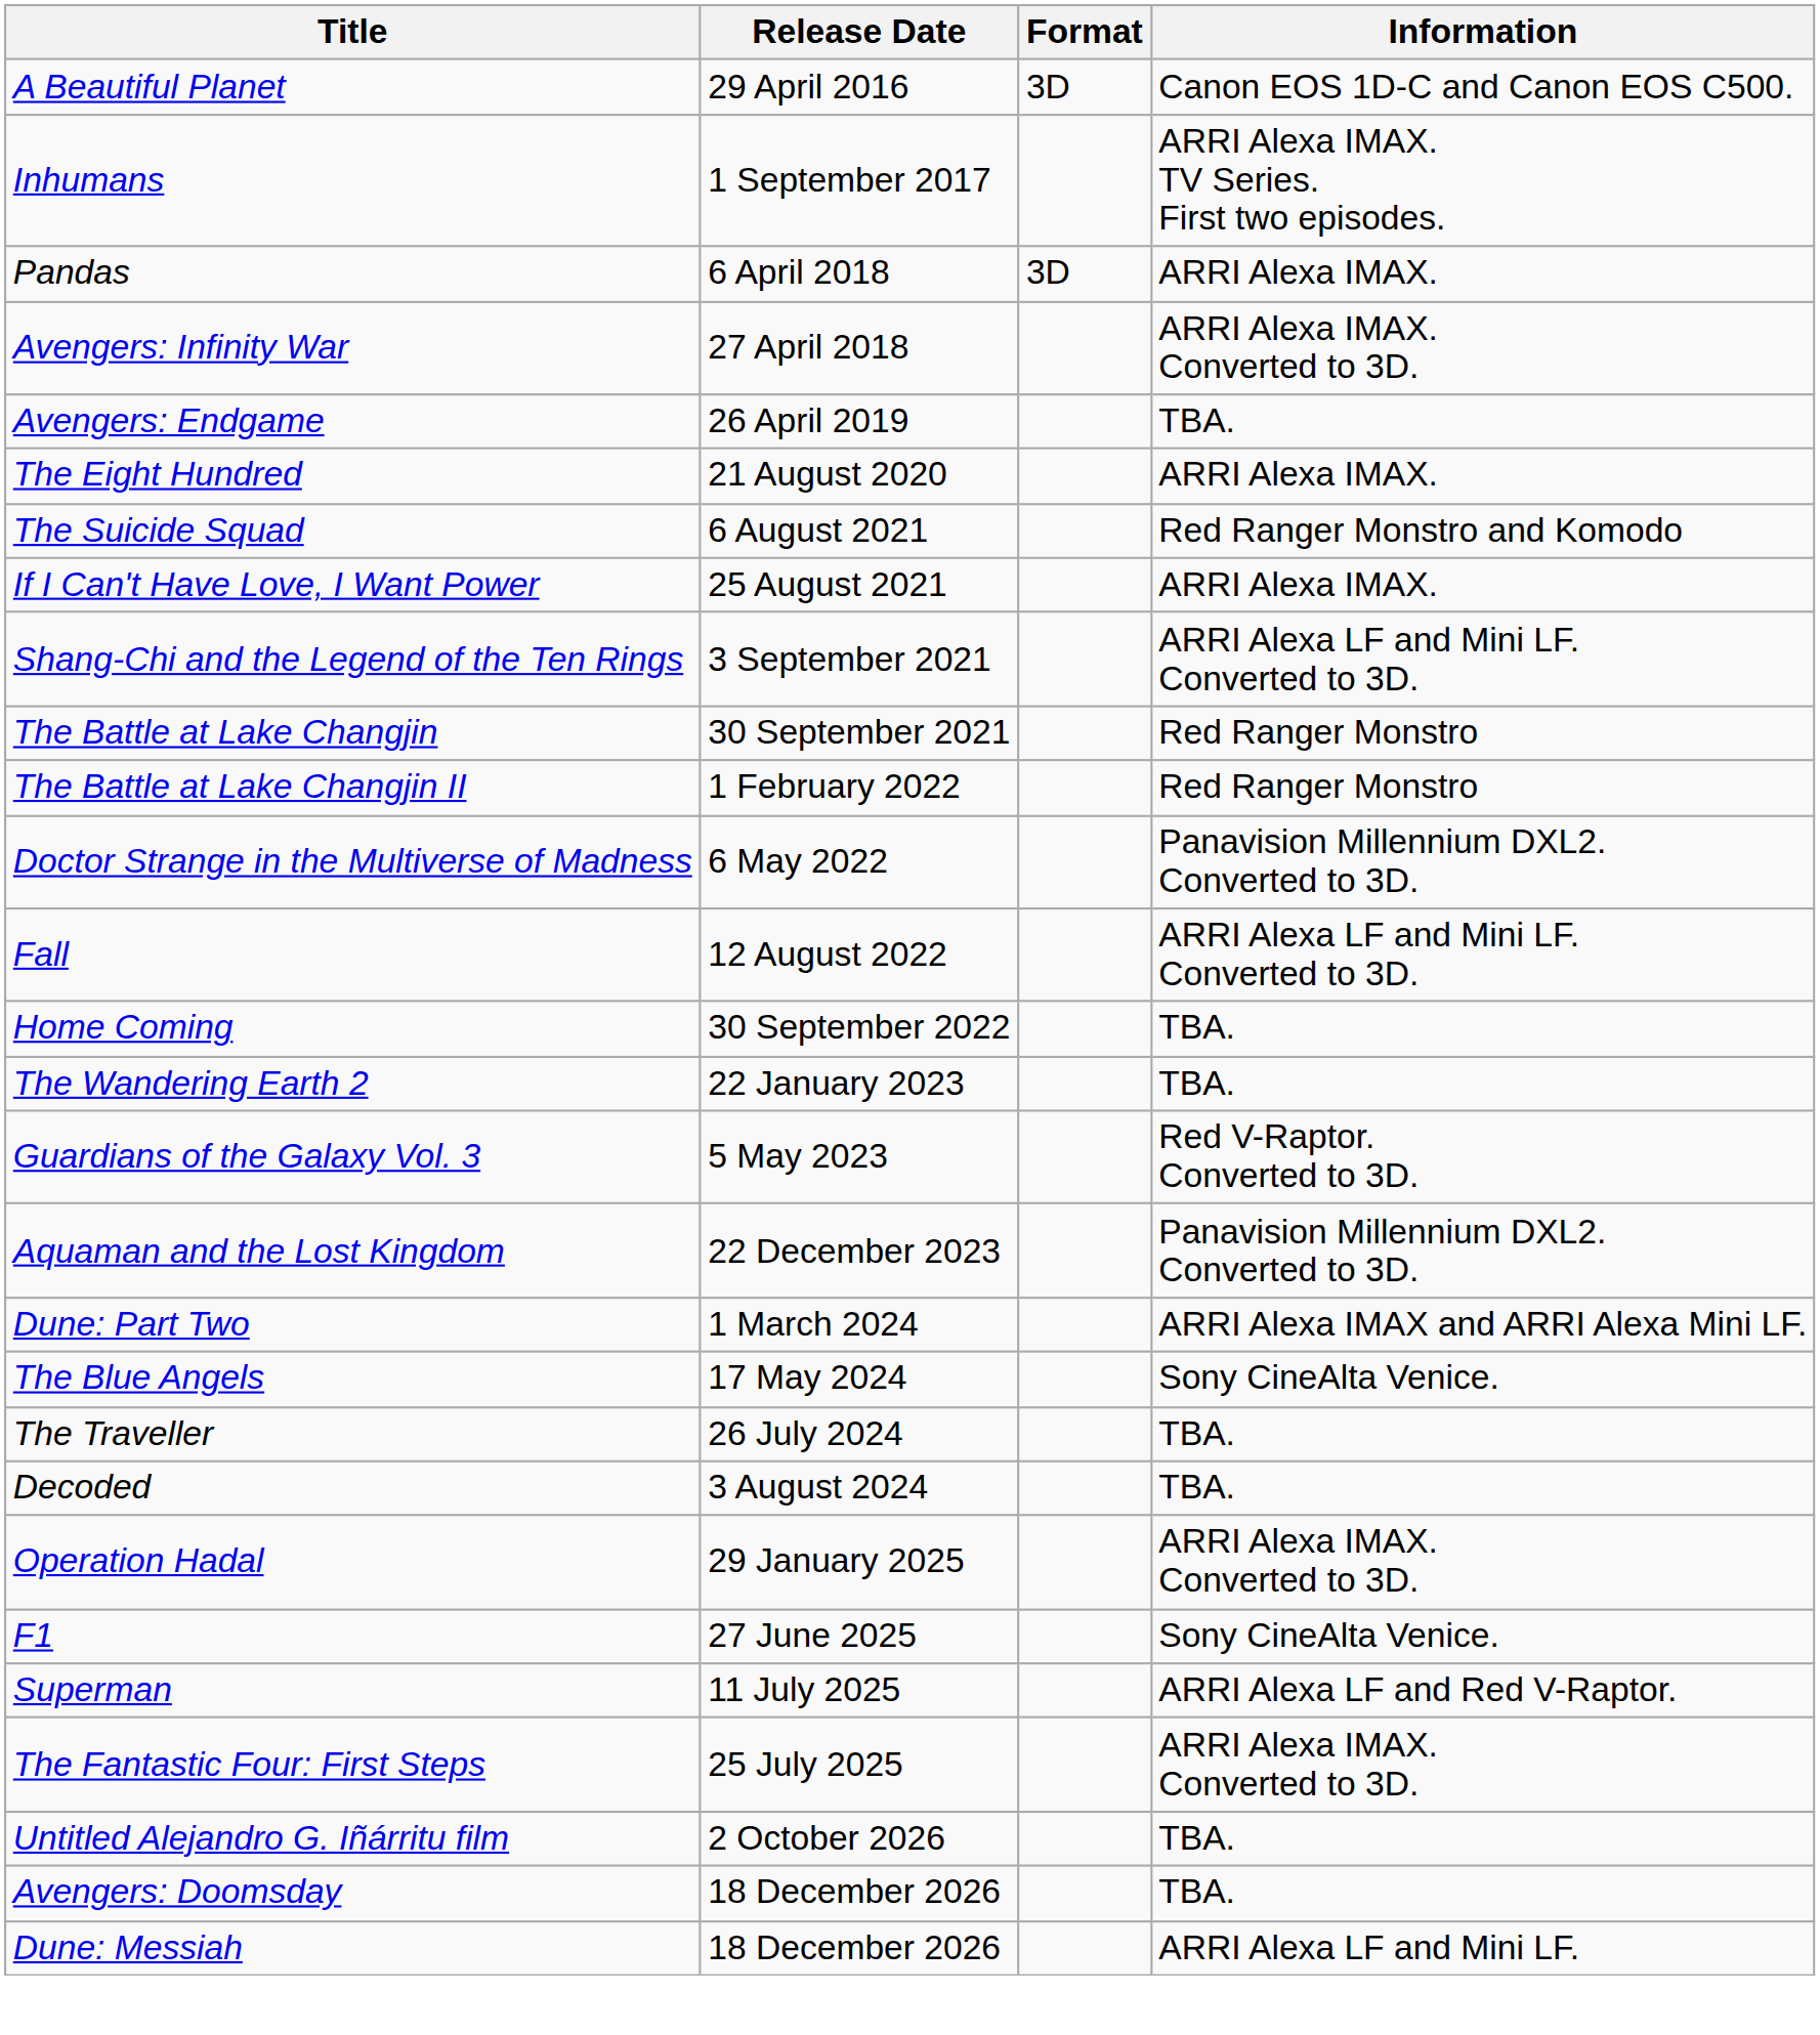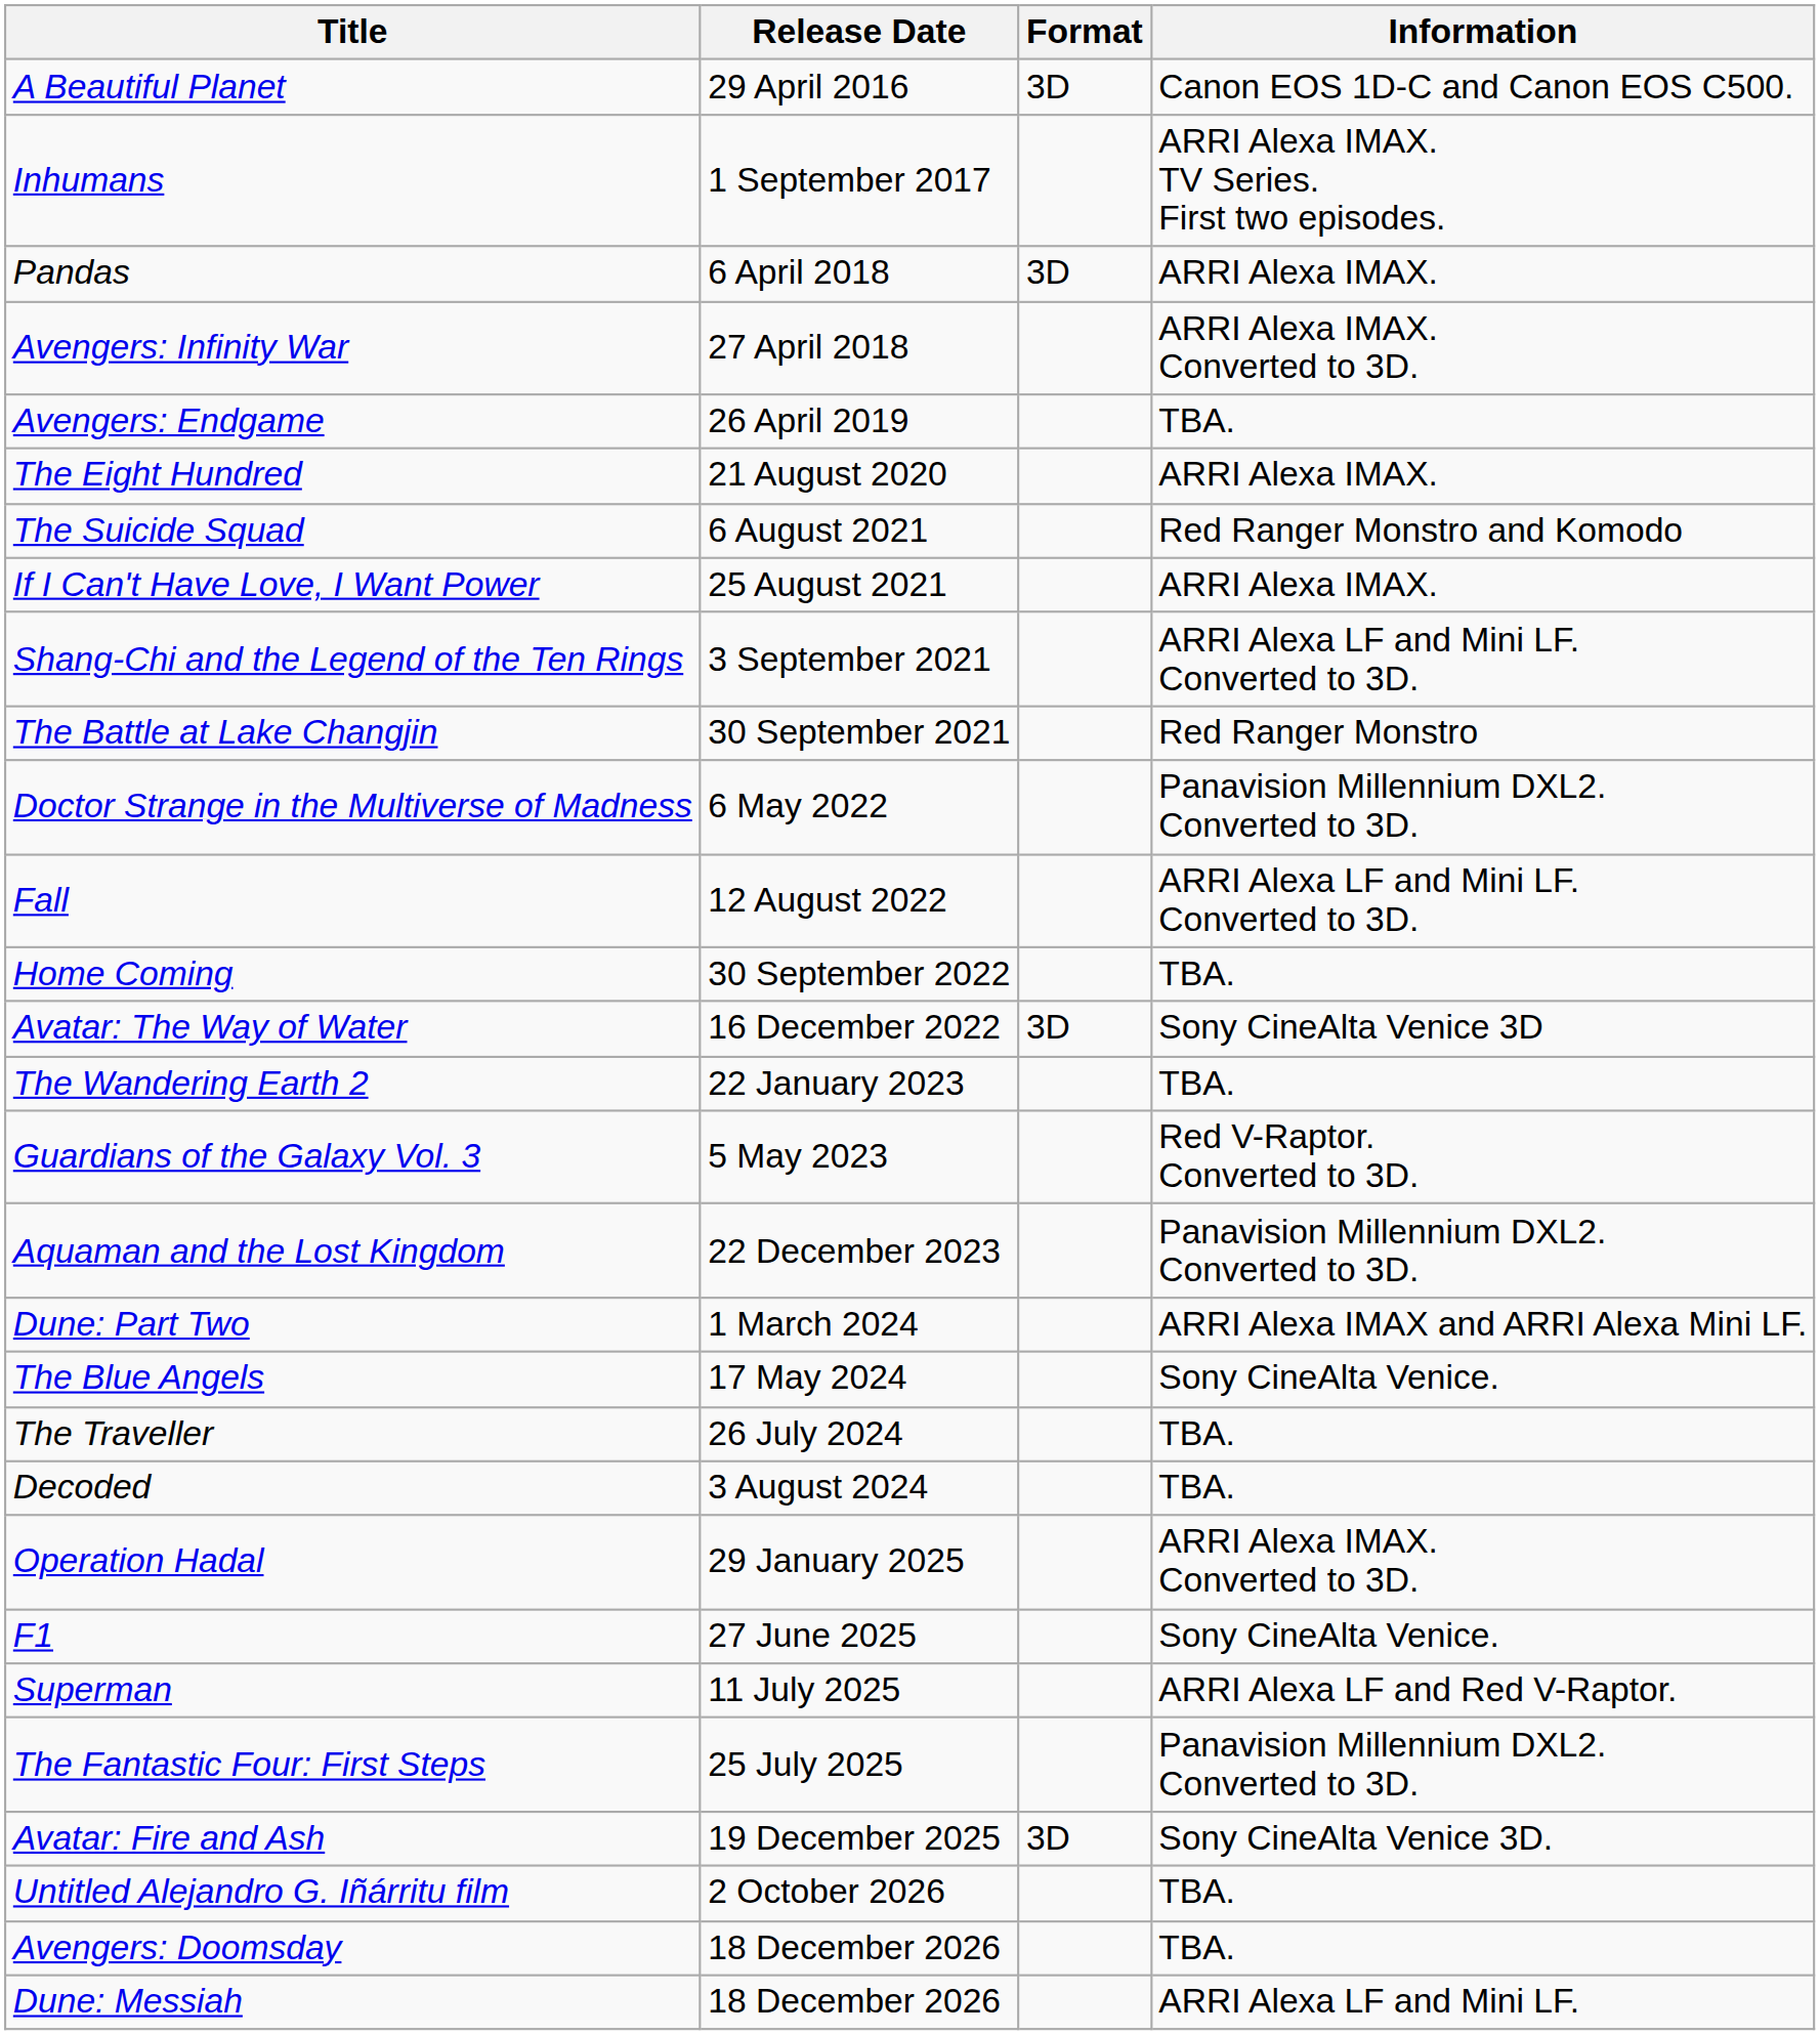 <table class="wikitable sortable">
 <tr>
 <th>Title</th>
 <th>Release Date</th>
 <th>Format</th>
 <th>Information</th>
 </tr>
 <tr>
 <td><em><a href='#'>A Beautiful Planet</a></em></td>
 <td>29 April 2016</td>
 <td>3D</td>
 <td>Canon EOS 1D-C and Canon EOS C500.</td>
 </tr>
 <tr>
 <td><em><a href='#'>Inhumans</a></em></td>
 <td>1 September 2017</td>
 <td></td>
 <td>ARRI Alexa IMAX.<br>TV Series.<br>First two episodes.</td>
 </tr>
 <tr>
 <td><em>Pandas</em></td>
 <td>6 April 2018</td>
 <td>3D</td>
 <td>ARRI Alexa IMAX.</td>
 </tr>
 <tr>
 <td><em><a href='#'>Avengers: Infinity War</a></em></td>
 <td>27 April 2018</td>
 <td></td>
 <td>ARRI Alexa IMAX.<br>Converted to 3D.</td>
 </tr>
 <tr>
 <td><em><a href='#'>Avengers: Endgame</a></em></td>
 <td>26 April 2019</td>
 <td></td>
 <td>TBA.</td>
 </tr>
 <tr>
 <td><em><a href='#'>The Eight Hundred</a></em></td>
 <td>21 August 2020</td>
 <td></td>
 <td>ARRI Alexa IMAX.</td>
 </tr>
 <tr>
 <td><em><a href='#'>The Suicide Squad</a></em></td>
 <td>6 August 2021</td>
 <td></td>
 <td>Red Ranger Monstro and Komodo</td>
 </tr>
 <tr>
 <td><em><a href='#'>If I Can't Have Love, I Want Power</a></em></td>
 <td>25 August 2021</td>
 <td></td>
 <td>ARRI Alexa IMAX.</td>
 </tr>
 <tr>
 <td><em><a href='#'>Shang-Chi and the Legend of the Ten Rings</a></em></td>
 <td>3 September 2021</td>
 <td></td>
 <td>ARRI Alexa LF and Mini LF.<br>Converted to 3D.</td>
 </tr>
 <tr>
 <td><em><a href='#'>The Battle at Lake Changjin</a></em></td>
 <td>30 September 2021</td>
 <td></td>
 <td>Red Ranger Monstro</td>
 </tr>
 <tr>
-<td><em><a href='#'>The Battle at Lake Changjin II</a></em></td>
-<td>1 February 2022</td>
-<td></td>
-<td>Red Ranger Monstro</td>
-</tr>
-<tr>
 <td><em><a href='#'>Doctor Strange in the Multiverse of Madness</a></em></td>
 <td>6 May 2022</td>
 <td></td>
 <td>Panavision Millennium DXL2.<br>Converted to 3D.</td>
 </tr>
 <tr>
 <td><em><a href='#'>Fall</a></em></td>
 <td>12 August 2022</td>
 <td></td>
 <td>ARRI Alexa LF and Mini LF.<br>Converted to 3D.</td>
 </tr>
 <tr>
 <td><em><a href='#'>Home Coming</a></em></td>
 <td>30 September 2022</td>
 <td></td>
 <td>TBA.</td>
+</tr>
+<tr>
+<td><em><a href='#'>Avatar: The Way of Water</a></em></td>
+<td>16 December 2022</td>
+<td>3D</td>
+<td>Sony CineAlta Venice 3D</td>
 </tr>
 <tr>
 <td><em><a href='#'>The Wandering Earth 2</a></em></td>
 <td>22 January 2023</td>
 <td></td>
 <td>TBA.</td>
 </tr>
 <tr>
 <td><em><a href='#'>Guardians of the Galaxy Vol. 3</a></em></td>
 <td>5 May 2023</td>
 <td></td>
 <td>Red V-Raptor.<br>Converted to 3D.</td>
 </tr>
 <tr>
 <td><em><a href='#'>Aquaman and the Lost Kingdom</a></em></td>
 <td>22 December 2023</td>
 <td></td>
 <td>Panavision Millennium DXL2.<br>Converted to 3D.</td>
 </tr>
 <tr>
 <td><em><a href='#'>Dune: Part Two</a></em></td>
 <td>1 March 2024</td>
 <td></td>
 <td>ARRI Alexa IMAX and ARRI Alexa Mini LF.</td>
 </tr>
 <tr>
 <td><em><a href='#'>The Blue Angels</a></em></td>
 <td>17 May 2024</td>
 <td></td>
 <td>Sony CineAlta Venice.</td>
 </tr>
 <tr>
 <td><em>The Traveller</em></td>
 <td>26 July 2024</td>
 <td></td>
 <td>TBA.</td>
 </tr>
 <tr>
 <td><em>Decoded</em></td>
 <td>3 August 2024</td>
 <td></td>
 <td>TBA.</td>
 </tr>
 <tr>
 <td><em><a href='#'>Operation Hadal</a></em></td>
 <td>29 January 2025</td>
 <td></td>
 <td>ARRI Alexa IMAX.<br>Converted to 3D.</td>
 </tr>
 <tr>
 <td><em><a href='#'>F1</a></em></td>
 <td>27 June 2025</td>
 <td></td>
 <td>Sony CineAlta Venice.</td>
 </tr>
 <tr>
 <td><em><a href='#'>Superman</a></em></td>
 <td>11 July 2025</td>
 <td></td>
 <td>ARRI Alexa LF and Red V-Raptor.</td>
 </tr>
 <tr>
 <td><em><a href='#'>The Fantastic Four: First Steps</a></em></td>
 <td>25 July 2025</td>
 <td></td>
-<td>ARRI Alexa IMAX.<br>Converted to 3D.</td>
+<td>Panavision Millennium DXL2.<br>Converted to 3D.</td>
+</tr>
+<tr>
+<td><em><a href='#'>Avatar: Fire and Ash</a></em></td>
+<td>19 December 2025</td>
+<td>3D</td>
+<td>Sony CineAlta Venice 3D.</td>
 </tr>
 <tr>
 <td><em><a href='#'>Untitled Alejandro G. Iñárritu film</a></em></td>
 <td>2 October 2026</td>
 <td></td>
 <td>TBA.</td>
 </tr>
 <tr>
 <td><em><a href='#'>Avengers: Doomsday</a></em></td>
 <td>18 December 2026</td>
 <td></td>
 <td>TBA.</td>
 </tr>
 <tr>
 <td><em><a href='#'>Dune: Messiah</a></em></td>
 <td>18 December 2026</td>
 <td></td>
 <td>ARRI Alexa LF and Mini LF.</td>
 </tr>
 </table>
